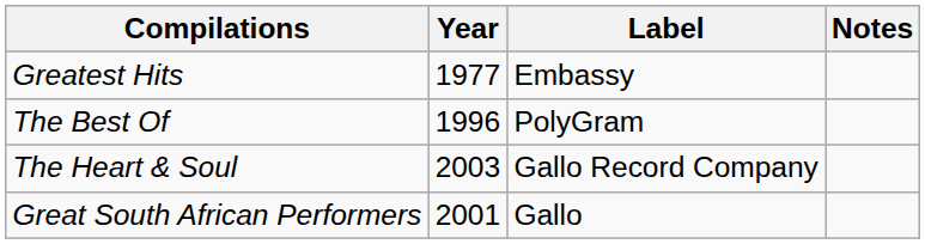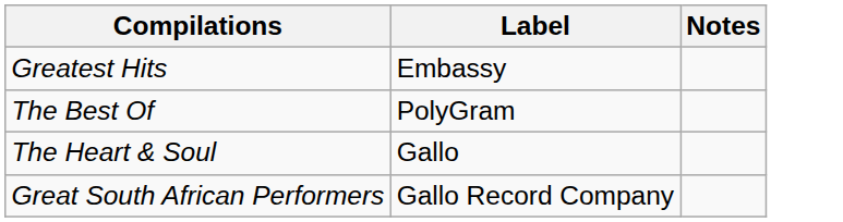 <table class="wikitable">
 <tr>
 <th>Compilations</th>
-<th>Year</th>
 <th>Label</th>
 <th>Notes</th>
 </tr>
 <tr |->
 <td><em>Greatest Hits</em></td>
-<td>1977</td>
 <td>Embassy</td>
 <td></td>
 </tr>
 <tr>
 <td><em>The Best Of</em></td>
-<td>1996</td>
 <td>PolyGram</td>
 <td></td>
 </tr>
 <tr>
 <td><em>The Heart & Soul</em></td>
-<td>2003</td>
-<td>Gallo Record Company</td>
+<td>Gallo</td>
 <td></td>
 </tr>
 <tr>
 <td><em>Great South African Performers</em></td>
-<td>2001</td>
-<td>Gallo</td>
+<td>Gallo Record Company</td>
 <td></td>
 </tr>
 </table>
